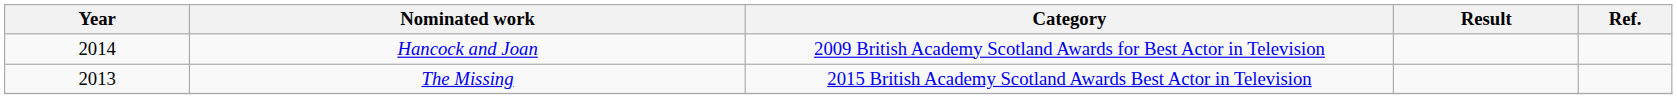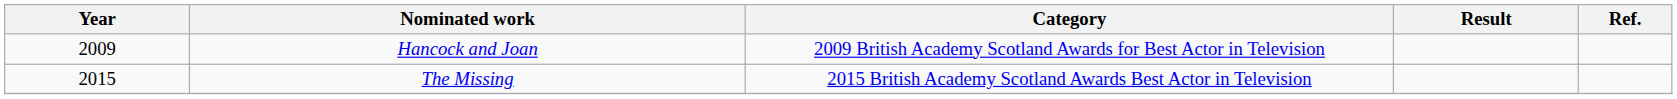 <table width="90%" class="wikitable">
 <tr>
 <th width="10%">Year</th>
 <th width="30%">Nominated work</th>
 <th width="35%">Category</th>
 <th width="10%">Result</th>
 <th width="5%">Ref.</th>
 </tr>
 <tr>
-<td align="center">2014</td>
+<td align="center">2009</td>
 <td align="center"><em><a href='#'>Hancock and Joan</a></em></td>
 <td align="center"><a href='#'>2009 British Academy Scotland Awards for Best Actor in Television</a></td>
 <td></td>
 <td></td>
 </tr>
 <tr>
-<td align="center">2013</td>
+<td align="center">2015</td>
 <td align="center"><em><a href='#'>The Missing</a></em></td>
 <td align="center"><a href='#'>2015 British Academy Scotland Awards Best Actor in Television</a></td>
 <td></td>
 <td></td>
 </tr>
 <tr>
 </tr>
 </table>
